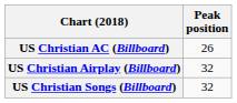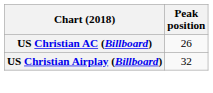 <table class="wikitable plainrowheaders" style="text-align:center">
 <tr>
 <th scope="col">Chart (2018)</th>
 <th scope="col">Peak<br>position</th>
 </tr>
 <tr>
 <th scope="row">US <a href='#'>Christian AC</a> (<em><a href='#'>Billboard</a></em>)</th>
 <td>26</td>
 </tr>
 <tr>
 <th scope="row">US <a href='#'>Christian Airplay</a> (<em><a href='#'>Billboard</a></em>)</th>
 <td>32</td>
 </tr>
-<tr>
-<th scope="row">US <a href='#'>Christian Songs</a> (<em><a href='#'>Billboard</a></em>)</th>
-<td>32</td>
-</tr>
 </table>
